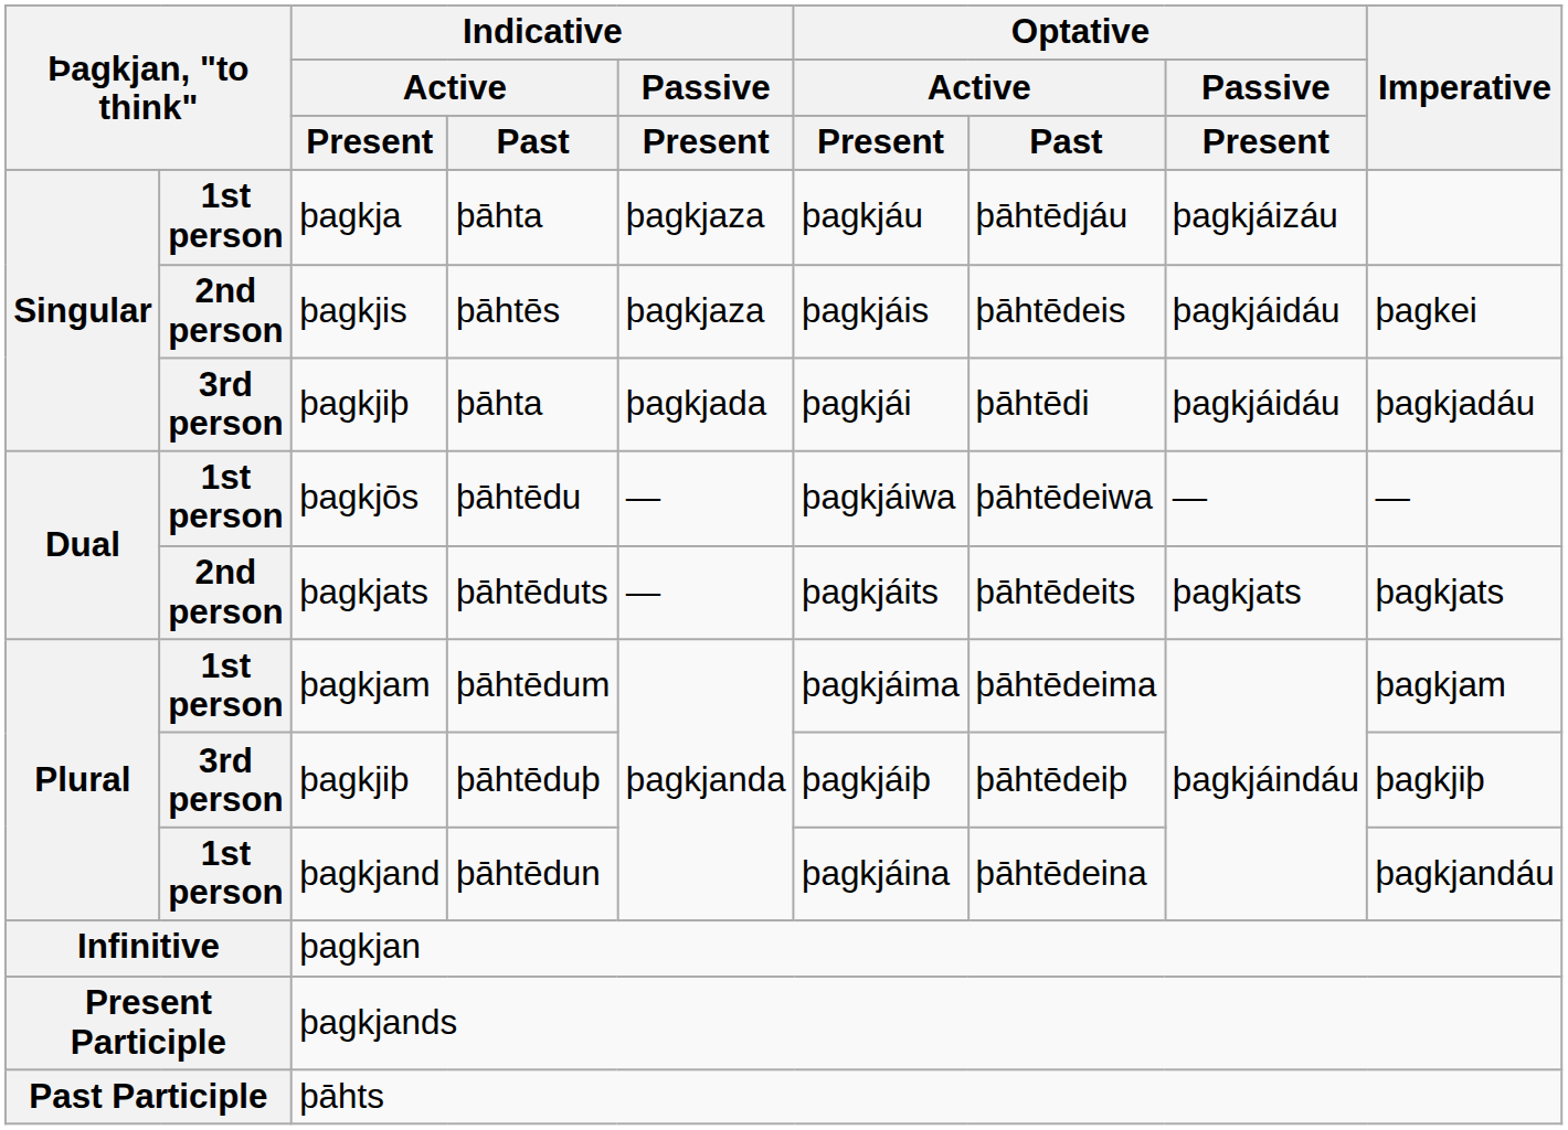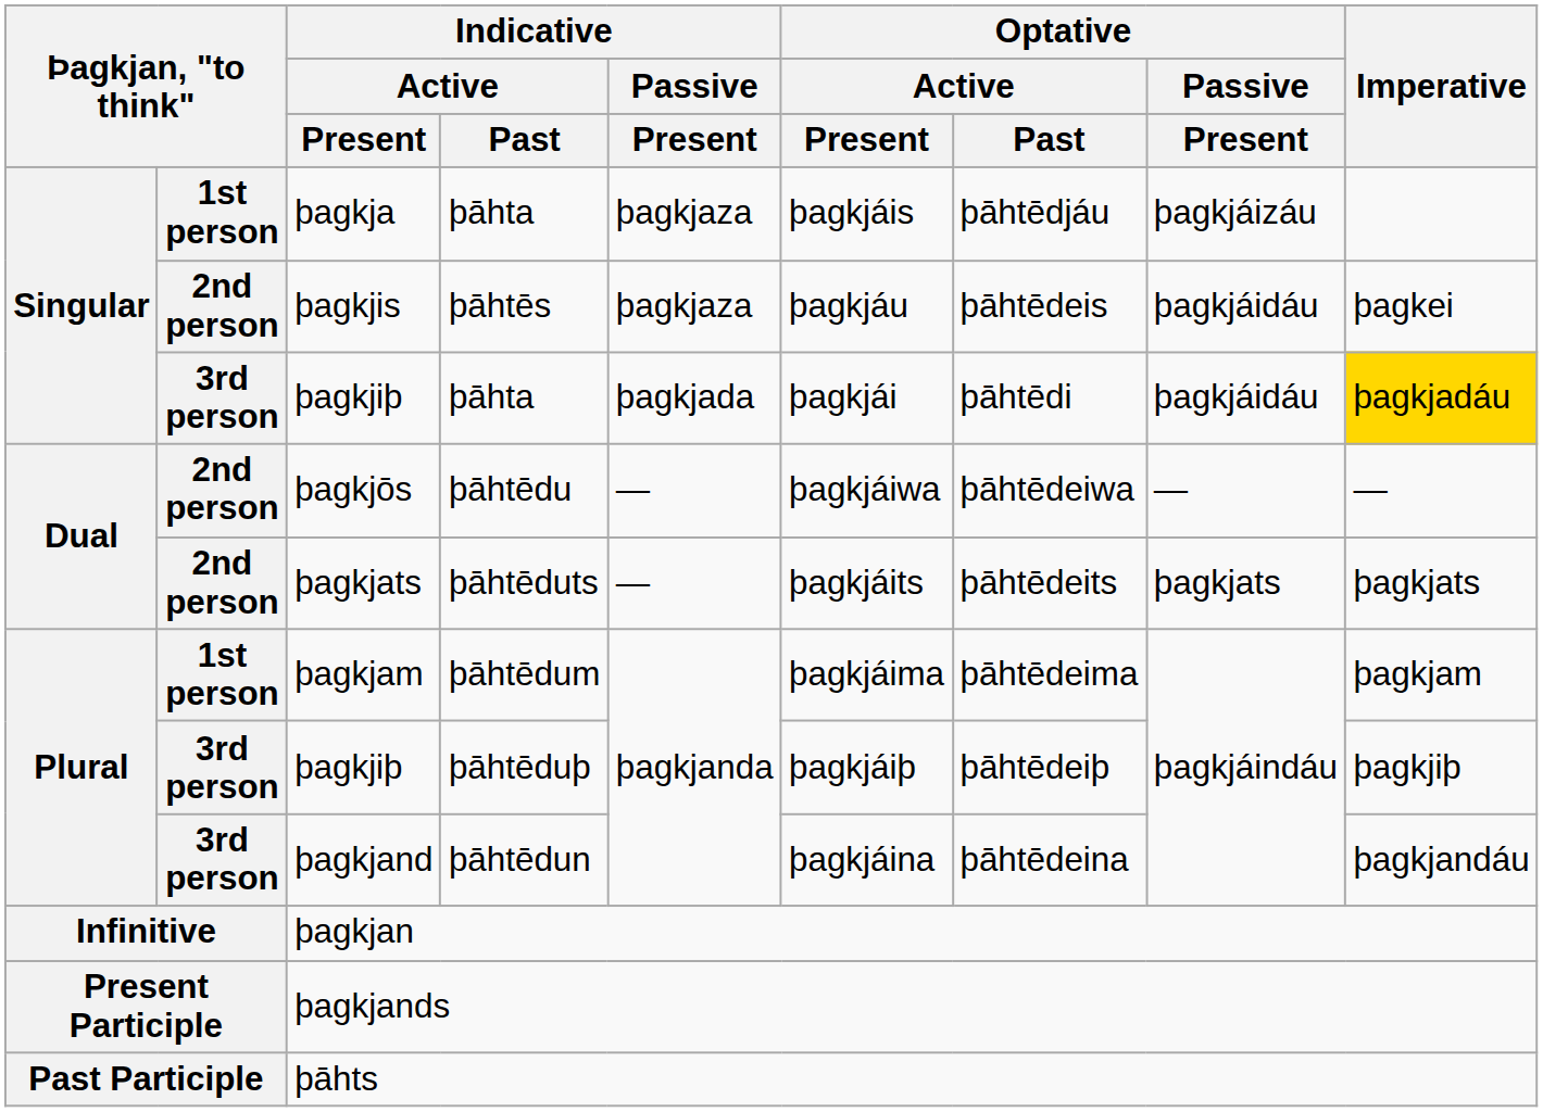 <table class="wikitable mw-collapsible">
 <tr>
 <th colspan="2" rowspan="3">Þagkjan, "to think"</th>
 <th colspan="3">Indicative</th>
 <th colspan="3">Optative</th>
 <th rowspan="3">Imperative</th>
 </tr>
 <tr>
 <th colspan="2">Active</th>
 <th>Passive</th>
 <th colspan="2">Active</th>
 <th>Passive</th>
 </tr>
 <tr>
 <th>Present</th>
 <th>Past</th>
 <th>Present</th>
 <th>Present</th>
 <th>Past</th>
 <th>Present</th>
 </tr>
 <tr>
 <th rowspan="3">Singular</th>
 <th>1st person</th>
 <td>þagkja</td>
 <td>þāhta</td>
 <td>þagkjaza</td>
-<td>þagkjáu</td>
+<td>þagkjáis</td>
 <td>þāhtēdjáu</td>
 <td>þagkjáizáu</td>
 <td></td>
 </tr>
 <tr>
 <th>2nd person</th>
 <td>þagkjis</td>
 <td>þāhtēs</td>
 <td>þagkjaza</td>
-<td>þagkjáis</td>
+<td>þagkjáu</td>
 <td>þāhtēdeis</td>
 <td>þagkjáidáu</td>
 <td>þagkei</td>
 </tr>
 <tr>
 <th>3rd person</th>
 <td>þagkjiþ</td>
 <td>þāhta</td>
 <td>þagkjada</td>
 <td>þagkjái</td>
 <td>þāhtēdi</td>
 <td>þagkjáidáu</td>
-<td>þagkjadáu</td>
+<td style="background: gold;">þagkjadáu</td>
 </tr>
 <tr>
 <th rowspan="2">Dual</th>
-<th>1st person</th>
+<th>2nd person</th>
 <td>þagkjōs</td>
 <td>þāhtēdu</td>
 <td>—</td>
 <td>þagkjáiwa</td>
 <td>þāhtēdeiwa</td>
 <td>—</td>
 <td>—</td>
 </tr>
 <tr>
 <th>2nd person</th>
 <td>þagkjats</td>
 <td>þāhtēduts</td>
 <td>—</td>
 <td>þagkjáits</td>
 <td>þāhtēdeits</td>
 <td>þagkjats</td>
 <td>þagkjats</td>
 </tr>
 <tr>
 <th rowspan="3">Plural</th>
 <th>1st person</th>
 <td>þagkjam</td>
 <td>þāhtēdum</td>
 <td rowspan="3">þagkjanda</td>
 <td>þagkjáima</td>
 <td>þāhtēdeima</td>
 <td rowspan="3">þagkjáindáu</td>
 <td>þagkjam</td>
 </tr>
 <tr>
 <th>3rd person</th>
 <td>þagkjiþ</td>
 <td>þāhtēduþ</td>
 <td>þagkjáiþ</td>
 <td>þāhtēdeiþ</td>
 <td>þagkjiþ</td>
 </tr>
 <tr>
-<th>1st person</th>
+<th>3rd person</th>
 <td>þagkjand</td>
 <td>þāhtēdun</td>
 <td>þagkjáina</td>
 <td>þāhtēdeina</td>
 <td>þagkjandáu</td>
 </tr>
 <tr>
 <th colspan="2">Infinitive</th>
 <td colspan="7">þagkjan</td>
 </tr>
 <tr>
 <th colspan="2">Present Participle</th>
 <td colspan="7">þagkjands</td>
 </tr>
 <tr>
 <th colspan="2">Past Participle</th>
 <td colspan="7">þāhts</td>
 </tr>
 </table>
